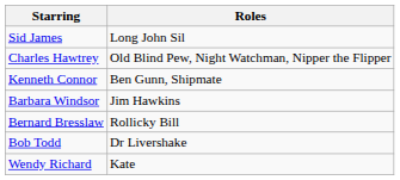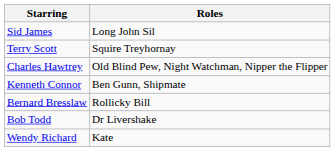 <table class="wikitable">
 <tr>
 <th>Starring</th>
 <th>Roles</th>
 </tr>
 <tr>
 <td><a href='#'>Sid James</a></td>
 <td>Long John Sil</td>
 </tr>
 <tr>
+<td><a href='#'>Terry Scott</a></td>
+<td>Squire Treyhornay</td>
+</tr>
+<tr>
 <td><a href='#'>Charles Hawtrey</a></td>
 <td>Old Blind Pew, Night Watchman, Nipper the Flipper</td>
 </tr>
 <tr>
 <td><a href='#'>Kenneth Connor</a></td>
 <td>Ben Gunn, Shipmate</td>
-</tr>
-<tr>
-<td><a href='#'>Barbara Windsor</a></td>
-<td>Jim Hawkins</td>
 </tr>
 <tr>
 <td><a href='#'>Bernard Bresslaw</a></td>
 <td>Rollicky Bill</td>
 </tr>
 <tr>
 <td><a href='#'>Bob Todd</a></td>
 <td>Dr Livershake</td>
 </tr>
 <tr>
 <td><a href='#'>Wendy Richard</a></td>
 <td>Kate</td>
 </tr>
 </table>
